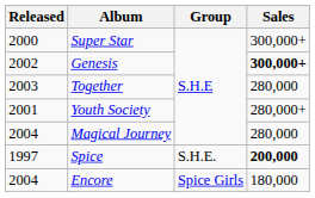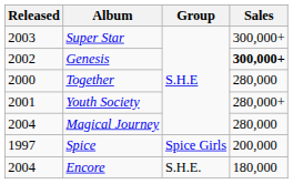 <table class="wikitable">
 <tr>
 <th>Released</th>
 <th>Album</th>
 <th>Group</th>
 <th>Sales</th>
 </tr>
 <tr>
-<td>2000</td>
+<td>2003</td>
 <td><em><a href='#'>Super Star</a></em></td>
 <td rowspan="5"><a href='#'>S.H.E</a></td>
 <td>300,000+</td>
 </tr>
 <tr>
 <td>2002</td>
 <td><em><a href='#'>Genesis</a></em></td>
 <td><strong>300,000+</strong></td>
 </tr>
 <tr>
-<td>2003</td>
+<td>2000</td>
 <td><em><a href='#'>Together</a></em></td>
 <td>280,000</td>
 </tr>
 <tr>
 <td>2001</td>
 <td><em><a href='#'>Youth Society</a></em></td>
 <td>280,000+</td>
 </tr>
 <tr>
 <td>2004</td>
 <td><em><a href='#'>Magical Journey</a> </em></td>
 <td>280,000</td>
 </tr>
 <tr>
 <td>1997</td>
 <td><em><a href='#'>Spice</a></em></td>
-<td>S.H.E.</td>
-<td><strong>200,000</strong></td>
+<td><a href='#'>Spice Girls</a></td>
+<td>200,000</td>
 </tr>
 <tr>
 <td>2004</td>
 <td><em><a href='#'>Encore</a></em></td>
-<td><a href='#'>Spice Girls</a></td>
+<td>S.H.E.</td>
 <td>180,000</td>
 </tr>
 </table>
